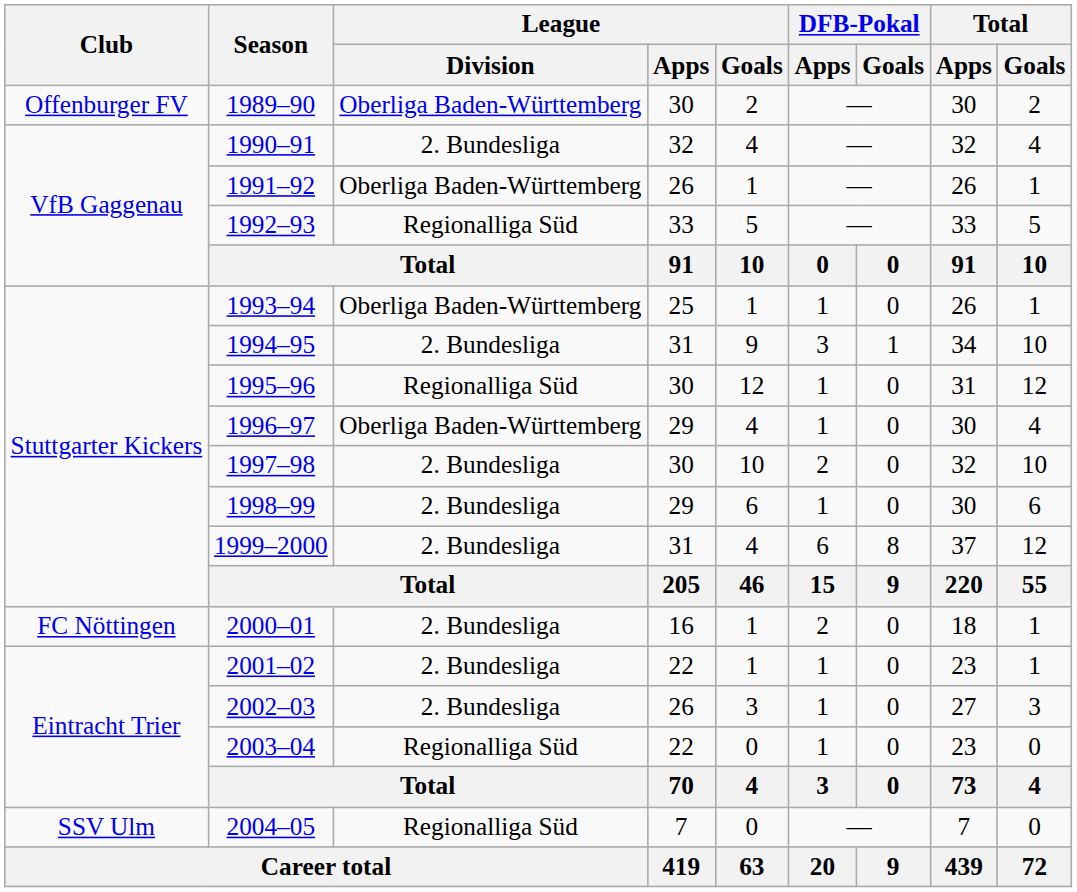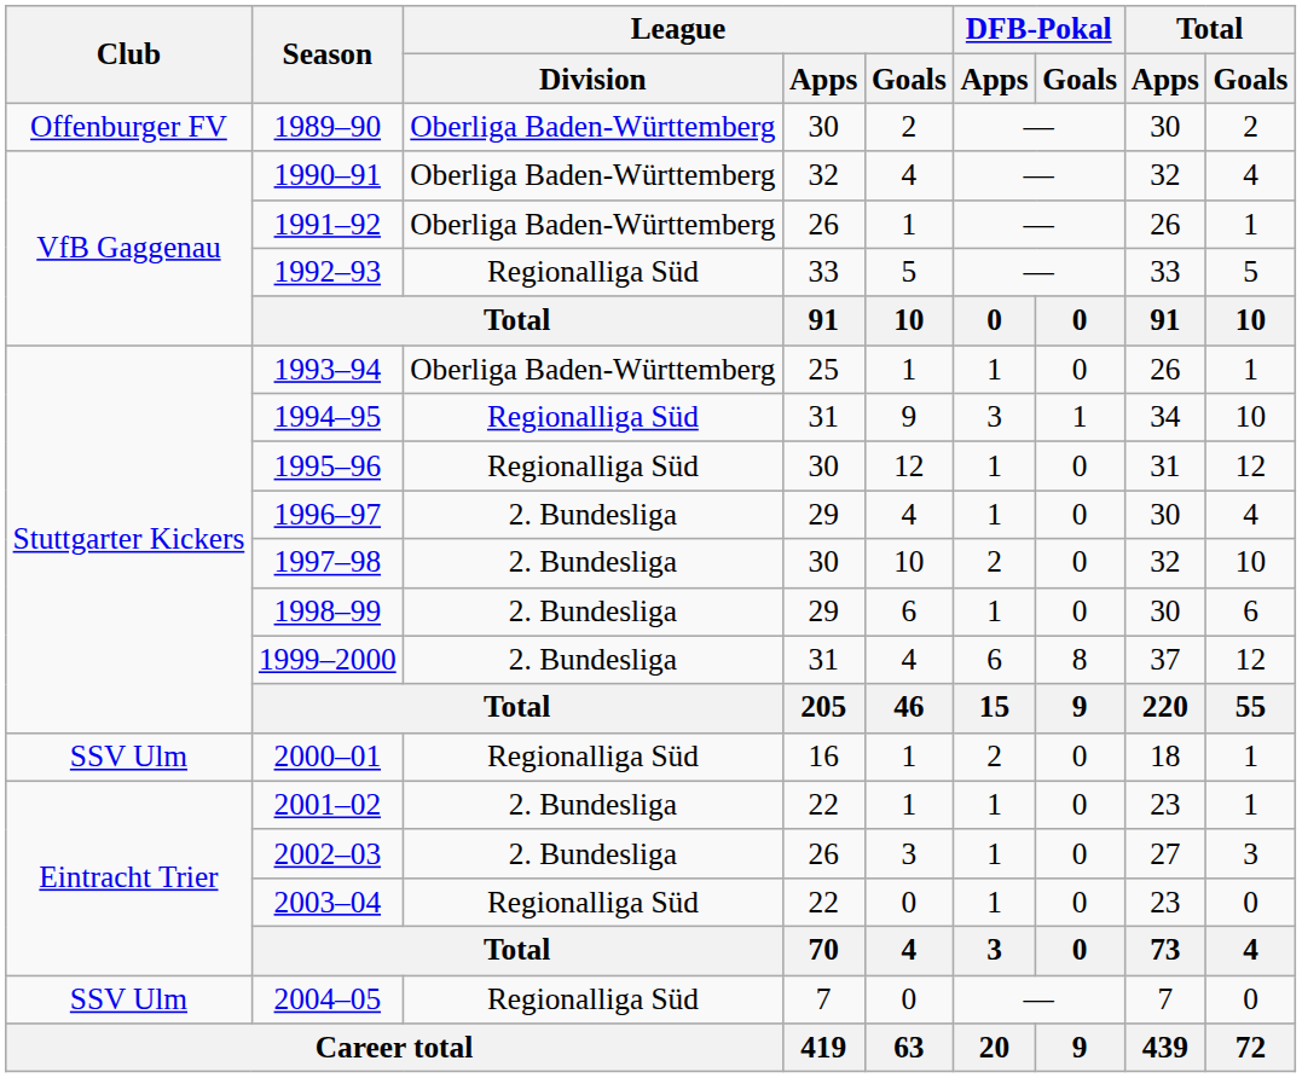 <table class="wikitable" style="text-align:center">
 <tr>
 <th rowspan="2">Club</th>
 <th rowspan="2">Season</th>
 <th colspan="3">League</th>
 <th colspan="2"><a href='#'>DFB-Pokal</a></th>
 <th colspan="2">Total</th>
 </tr>
 <tr>
 <th>Division</th>
 <th>Apps</th>
 <th>Goals</th>
 <th>Apps</th>
 <th>Goals</th>
 <th>Apps</th>
 <th>Goals</th>
 </tr>
 <tr>
 <td><a href='#'>Offenburger FV</a></td>
 <td><a href='#'>1989–90</a></td>
 <td><a href='#'>Oberliga Baden-Württemberg</a></td>
 <td>30</td>
 <td>2</td>
 <td colspan="2">—</td>
 <td>30</td>
 <td>2</td>
 </tr>
 <tr>
 <td rowspan="4"><a href='#'>VfB Gaggenau</a></td>
 <td><a href='#'>1990–91</a></td>
-<td>2. Bundesliga</td>
+<td>Oberliga Baden-Württemberg</td>
 <td>32</td>
 <td>4</td>
 <td colspan="2">—</td>
 <td>32</td>
 <td>4</td>
 </tr>
 <tr>
 <td><a href='#'>1991–92</a></td>
 <td>Oberliga Baden-Württemberg</td>
 <td>26</td>
 <td>1</td>
 <td colspan="2">—</td>
 <td>26</td>
 <td>1</td>
 </tr>
 <tr>
 <td><a href='#'>1992–93</a></td>
 <td>Regionalliga Süd</td>
 <td>33</td>
 <td>5</td>
 <td colspan="2">—</td>
 <td>33</td>
 <td>5</td>
 </tr>
 <tr>
 <th colspan="2">Total</th>
 <th>91</th>
 <th>10</th>
 <th>0</th>
 <th>0</th>
 <th>91</th>
 <th>10</th>
 </tr>
 <tr>
 <td rowspan="8"><a href='#'>Stuttgarter Kickers</a></td>
 <td><a href='#'>1993–94</a></td>
 <td>Oberliga Baden-Württemberg</td>
 <td>25</td>
 <td>1</td>
 <td>1</td>
 <td>0</td>
 <td>26</td>
 <td>1</td>
 </tr>
 <tr>
 <td><a href='#'>1994–95</a></td>
-<td>2. Bundesliga</td>
+<td><a href='#'>Regionalliga Süd</a></td>
 <td>31</td>
 <td>9</td>
 <td>3</td>
 <td>1</td>
 <td>34</td>
 <td>10</td>
 </tr>
 <tr>
 <td><a href='#'>1995–96</a></td>
 <td>Regionalliga Süd</td>
 <td>30</td>
 <td>12</td>
 <td>1</td>
 <td>0</td>
 <td>31</td>
 <td>12</td>
 </tr>
 <tr>
 <td><a href='#'>1996–97</a></td>
-<td>Oberliga Baden-Württemberg</td>
+<td>2. Bundesliga</td>
 <td>29</td>
 <td>4</td>
 <td>1</td>
 <td>0</td>
 <td>30</td>
 <td>4</td>
 </tr>
 <tr>
 <td><a href='#'>1997–98</a></td>
 <td>2. Bundesliga</td>
 <td>30</td>
 <td>10</td>
 <td>2</td>
 <td>0</td>
 <td>32</td>
 <td>10</td>
 </tr>
 <tr>
 <td><a href='#'>1998–99</a></td>
 <td>2. Bundesliga</td>
 <td>29</td>
 <td>6</td>
 <td>1</td>
 <td>0</td>
 <td>30</td>
 <td>6</td>
 </tr>
 <tr>
 <td><a href='#'>1999–2000</a></td>
 <td>2. Bundesliga</td>
 <td>31</td>
 <td>4</td>
 <td>6</td>
 <td>8</td>
 <td>37</td>
 <td>12</td>
 </tr>
 <tr>
 <th colspan="2">Total</th>
 <th>205</th>
 <th>46</th>
 <th>15</th>
 <th>9</th>
 <th>220</th>
 <th>55</th>
 </tr>
 <tr>
-<td><a href='#'>FC Nöttingen</a></td>
+<td><a href='#'>SSV Ulm</a></td>
 <td><a href='#'>2000–01</a></td>
-<td>2. Bundesliga</td>
+<td>Regionalliga Süd</td>
 <td>16</td>
 <td>1</td>
 <td>2</td>
 <td>0</td>
 <td>18</td>
 <td>1</td>
 </tr>
 <tr>
 <td rowspan="4"><a href='#'>Eintracht Trier</a></td>
 <td><a href='#'>2001–02</a></td>
 <td>2. Bundesliga</td>
 <td>22</td>
 <td>1</td>
 <td>1</td>
 <td>0</td>
 <td>23</td>
 <td>1</td>
 </tr>
 <tr>
 <td><a href='#'>2002–03</a></td>
 <td>2. Bundesliga</td>
 <td>26</td>
 <td>3</td>
 <td>1</td>
 <td>0</td>
 <td>27</td>
 <td>3</td>
 </tr>
 <tr>
 <td><a href='#'>2003–04</a></td>
 <td>Regionalliga Süd</td>
 <td>22</td>
 <td>0</td>
 <td>1</td>
 <td>0</td>
 <td>23</td>
 <td>0</td>
 </tr>
 <tr>
 <th colspan="2">Total</th>
 <th>70</th>
 <th>4</th>
 <th>3</th>
 <th>0</th>
 <th>73</th>
 <th>4</th>
 </tr>
 <tr>
 <td><a href='#'>SSV Ulm</a></td>
 <td><a href='#'>2004–05</a></td>
 <td>Regionalliga Süd</td>
 <td>7</td>
 <td>0</td>
 <td colspan="2">—</td>
 <td>7</td>
 <td>0</td>
 </tr>
 <tr>
 <th colspan="3">Career total</th>
 <th>419</th>
 <th>63</th>
 <th>20</th>
 <th>9</th>
 <th>439</th>
 <th>72</th>
 </tr>
 </table>
